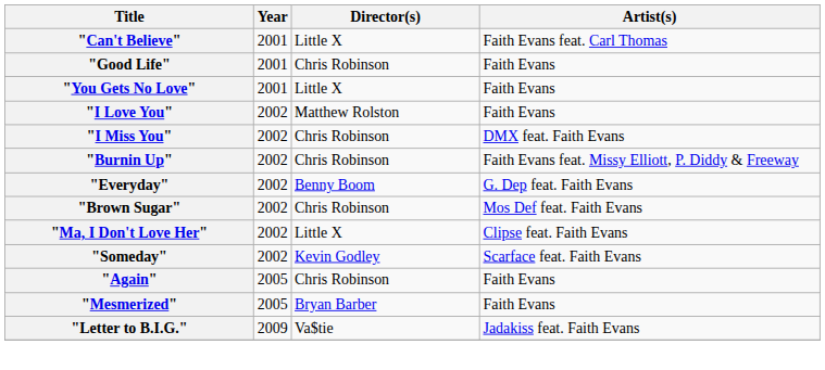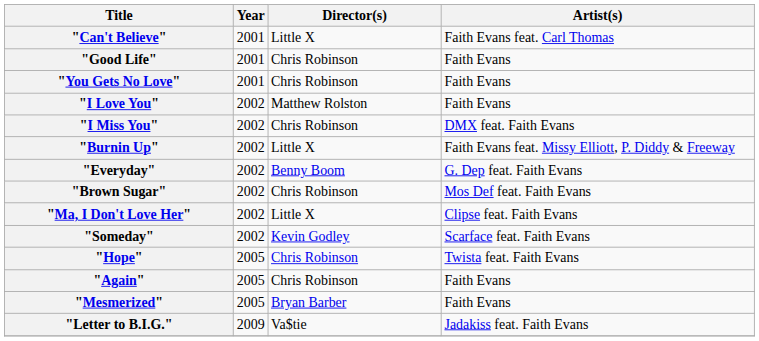 <table class="wikitable plainrowheaders sortable" border="1">
 <tr>
 <th scope="col" style="width:16em;">Title</th>
 <th scope="col">Year</th>
 <th scope="col" style="width:12em;">Director(s)</th>
 <th scope="col" style="width:22em;">Artist(s)</th>
 </tr>
 <tr>
 <th scope="row">"<a href='#'>Can't Believe</a>"</th>
 <td style="text-align:center;">2001</td>
 <td>Little X</td>
 <td>Faith Evans feat. <a href='#'>Carl Thomas</a></td>
 </tr>
 <tr>
 <th scope="row">"Good Life"</th>
 <td style="text-align:center;">2001</td>
 <td>Chris Robinson</td>
 <td>Faith Evans</td>
 </tr>
 <tr>
 <th scope="row">"<a href='#'>You Gets No Love</a>"</th>
 <td style="text-align:center;">2001</td>
-<td>Little X</td>
+<td>Chris Robinson</td>
 <td>Faith Evans</td>
 </tr>
 <tr>
 <th scope="row">"<a href='#'>I Love You</a>"</th>
 <td style="text-align:center;">2002</td>
 <td>Matthew Rolston</td>
 <td>Faith Evans</td>
 </tr>
 <tr>
 <th scope="row">"<a href='#'>I Miss You</a>"</th>
 <td style="text-align:center;">2002</td>
 <td>Chris Robinson</td>
 <td><a href='#'>DMX</a> feat. Faith Evans</td>
 </tr>
 <tr>
 <th scope="row">"<a href='#'>Burnin Up</a>"</th>
 <td style="text-align:center;">2002</td>
-<td>Chris Robinson</td>
+<td>Little X</td>
 <td>Faith Evans feat. <a href='#'>Missy Elliott</a>, <a href='#'>P. Diddy</a> & <a href='#'>Freeway</a></td>
 </tr>
 <tr>
 <th scope="row">"Everyday"</th>
 <td style="text-align:center;">2002</td>
 <td><a href='#'>Benny Boom</a></td>
 <td><a href='#'>G. Dep</a> feat. Faith Evans</td>
 </tr>
 <tr>
 <th scope="row">"Brown Sugar"</th>
 <td style="text-align:center;">2002</td>
 <td>Chris Robinson</td>
 <td><a href='#'>Mos Def</a> feat. Faith Evans</td>
 </tr>
 <tr>
 <th scope="row">"<a href='#'>Ma, I Don't Love Her</a>"</th>
 <td style="text-align:center;">2002</td>
 <td>Little X</td>
 <td><a href='#'>Clipse</a> feat. Faith Evans</td>
 </tr>
 <tr>
 <th scope="row">"Someday"</th>
 <td style="text-align:center;">2002</td>
 <td><a href='#'>Kevin Godley</a></td>
 <td><a href='#'>Scarface</a> feat. Faith Evans</td>
 </tr>
 <tr>
+<th scope="row">"<a href='#'>Hope</a>"</th>
+<td style="text-align:center;">2005</td>
+<td><a href='#'>Chris Robinson</a></td>
+<td><a href='#'>Twista</a> feat. Faith Evans</td>
+</tr>
+<tr>
 <th scope="row">"<a href='#'>Again</a>"</th>
 <td style="text-align:center;">2005</td>
 <td>Chris Robinson</td>
 <td>Faith Evans</td>
 </tr>
 <tr>
 <th scope="row">"<a href='#'>Mesmerized</a>"</th>
 <td style="text-align:center;">2005</td>
 <td><a href='#'>Bryan Barber</a></td>
 <td>Faith Evans</td>
 </tr>
 <tr>
 <th scope="row">"Letter to B.I.G."</th>
 <td style="text-align:center;">2009</td>
 <td>Va$tie</td>
 <td><a href='#'>Jadakiss</a> feat. Faith Evans</td>
 </tr>
 <tr>
 </tr>
 </table>
